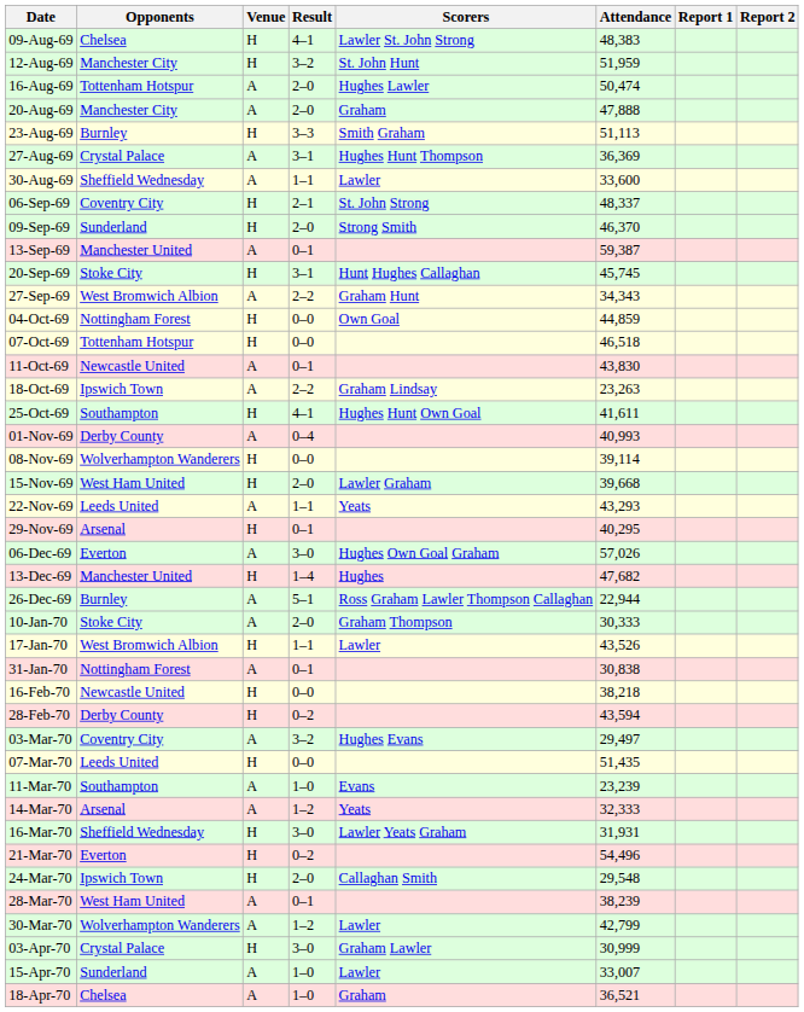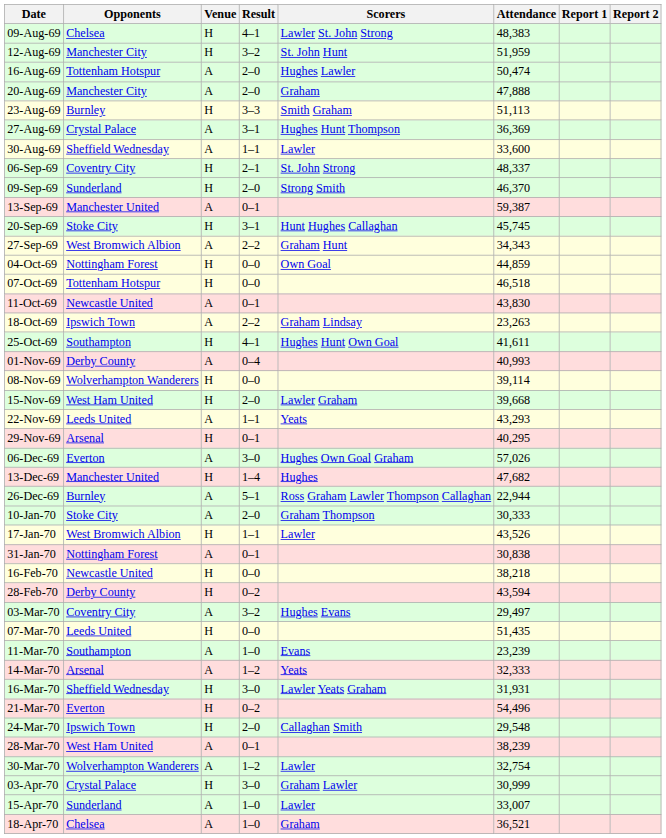 <table class=wikitable>
 <tr>
 <th>Date</th>
 <th>Opponents</th>
 <th>Venue</th>
 <th>Result</th>
 <th>Scorers</th>
 <th>Attendance</th>
 <th>Report 1</th>
 <th>Report 2</th>
 </tr>
 <tr bgcolor="#ddffdd">
 <td>09-Aug-69</td>
 <td><a href='#'>Chelsea</a></td>
 <td>H</td>
 <td>4–1</td>
 <td><a href='#'>Lawler</a>  <a href='#'>St. John</a>  <a href='#'>Strong</a> </td>
 <td>48,383</td>
 <td></td>
 <td></td>
 </tr>
 <tr bgcolor="#ddffdd">
 <td>12-Aug-69</td>
 <td><a href='#'>Manchester City</a></td>
 <td>H</td>
 <td>3–2</td>
 <td><a href='#'>St. John</a>  <a href='#'>Hunt</a> </td>
 <td>51,959</td>
 <td></td>
 <td></td>
 </tr>
 <tr bgcolor="#ddffdd">
 <td>16-Aug-69</td>
 <td><a href='#'>Tottenham Hotspur</a></td>
 <td>A</td>
 <td>2–0</td>
 <td><a href='#'>Hughes</a>  <a href='#'>Lawler</a> </td>
 <td>50,474</td>
 <td></td>
 <td></td>
 </tr>
 <tr bgcolor="#ddffdd">
 <td>20-Aug-69</td>
 <td><a href='#'>Manchester City</a></td>
 <td>A</td>
 <td>2–0</td>
 <td><a href='#'>Graham</a> </td>
 <td>47,888</td>
 <td></td>
 <td></td>
 </tr>
 <tr bgcolor="#ffffdd">
 <td>23-Aug-69</td>
 <td><a href='#'>Burnley</a></td>
 <td>H</td>
 <td>3–3</td>
 <td><a href='#'>Smith</a>  <a href='#'>Graham</a> </td>
 <td>51,113</td>
 <td></td>
 <td></td>
 </tr>
 <tr bgcolor="#ddffdd">
 <td>27-Aug-69</td>
 <td><a href='#'>Crystal Palace</a></td>
 <td>A</td>
 <td>3–1</td>
 <td><a href='#'>Hughes</a>  <a href='#'>Hunt</a>  <a href='#'>Thompson</a> </td>
 <td>36,369</td>
 <td></td>
 <td></td>
 </tr>
 <tr bgcolor="#ffffdd">
 <td>30-Aug-69</td>
 <td><a href='#'>Sheffield Wednesday</a></td>
 <td>A</td>
 <td>1–1</td>
 <td><a href='#'>Lawler</a> </td>
 <td>33,600</td>
 <td></td>
 <td></td>
 </tr>
 <tr bgcolor="#ddffdd">
 <td>06-Sep-69</td>
 <td><a href='#'>Coventry City</a></td>
 <td>H</td>
 <td>2–1</td>
 <td><a href='#'>St. John</a>  <a href='#'>Strong</a> </td>
 <td>48,337</td>
 <td></td>
 <td></td>
 </tr>
 <tr bgcolor="#ddffdd">
 <td>09-Sep-69</td>
 <td><a href='#'>Sunderland</a></td>
 <td>H</td>
 <td>2–0</td>
 <td><a href='#'>Strong</a>  <a href='#'>Smith</a> </td>
 <td>46,370</td>
 <td></td>
 <td></td>
 </tr>
 <tr bgcolor="#ffdddd">
 <td>13-Sep-69</td>
 <td><a href='#'>Manchester United</a></td>
 <td>A</td>
 <td>0–1</td>
 <td></td>
 <td>59,387</td>
 <td></td>
 <td></td>
 </tr>
 <tr bgcolor="#ddffdd">
 <td>20-Sep-69</td>
 <td><a href='#'>Stoke City</a></td>
 <td>H</td>
 <td>3–1</td>
 <td><a href='#'>Hunt</a>  <a href='#'>Hughes</a>  <a href='#'>Callaghan</a> </td>
 <td>45,745</td>
 <td></td>
 <td></td>
 </tr>
 <tr bgcolor="#ffffdd">
 <td>27-Sep-69</td>
 <td><a href='#'>West Bromwich Albion</a></td>
 <td>A</td>
 <td>2–2</td>
 <td><a href='#'>Graham</a>  <a href='#'>Hunt</a> </td>
 <td>34,343</td>
 <td></td>
 <td></td>
 </tr>
 <tr bgcolor="#ffffdd">
 <td>04-Oct-69</td>
 <td><a href='#'>Nottingham Forest</a></td>
 <td>H</td>
 <td>0–0</td>
 <td><a href='#'>Own Goal</a> </td>
 <td>44,859</td>
 <td></td>
 <td></td>
 </tr>
 <tr bgcolor="#ffffdd">
 <td>07-Oct-69</td>
 <td><a href='#'>Tottenham Hotspur</a></td>
 <td>H</td>
 <td>0–0</td>
 <td></td>
 <td>46,518</td>
 <td></td>
 <td></td>
 </tr>
 <tr bgcolor="#ffdddd">
 <td>11-Oct-69</td>
 <td><a href='#'>Newcastle United</a></td>
 <td>A</td>
 <td>0–1</td>
 <td></td>
 <td>43,830</td>
 <td></td>
 <td></td>
 </tr>
 <tr bgcolor="#ffffdd">
 <td>18-Oct-69</td>
 <td><a href='#'>Ipswich Town</a></td>
 <td>A</td>
 <td>2–2</td>
 <td><a href='#'>Graham</a>  <a href='#'>Lindsay</a> </td>
 <td>23,263</td>
 <td></td>
 <td></td>
 </tr>
 <tr bgcolor="#ddffdd">
 <td>25-Oct-69</td>
 <td><a href='#'>Southampton</a></td>
 <td>H</td>
 <td>4–1</td>
 <td><a href='#'>Hughes</a>  <a href='#'>Hunt</a>  <a href='#'>Own Goal</a> </td>
 <td>41,611</td>
 <td></td>
 <td></td>
 </tr>
 <tr bgcolor="#ffdddd">
 <td>01-Nov-69</td>
 <td><a href='#'>Derby County</a></td>
 <td>A</td>
 <td>0–4</td>
 <td></td>
 <td>40,993</td>
 <td></td>
 <td></td>
 </tr>
 <tr bgcolor="#ffffdd">
 <td>08-Nov-69</td>
 <td><a href='#'>Wolverhampton Wanderers</a></td>
 <td>H</td>
 <td>0–0</td>
 <td></td>
 <td>39,114</td>
 <td></td>
 <td></td>
 </tr>
 <tr bgcolor="#ddffdd">
 <td>15-Nov-69</td>
 <td><a href='#'>West Ham United</a></td>
 <td>H</td>
 <td>2–0</td>
 <td><a href='#'>Lawler</a>  <a href='#'>Graham</a> </td>
 <td>39,668</td>
 <td></td>
 <td></td>
 </tr>
 <tr bgcolor="#ffffdd">
 <td>22-Nov-69</td>
 <td><a href='#'>Leeds United</a></td>
 <td>A</td>
 <td>1–1</td>
 <td><a href='#'>Yeats</a> </td>
 <td>43,293</td>
 <td></td>
 <td></td>
 </tr>
 <tr bgcolor="#ffdddd">
 <td>29-Nov-69</td>
 <td><a href='#'>Arsenal</a></td>
 <td>H</td>
 <td>0–1</td>
 <td></td>
 <td>40,295</td>
 <td></td>
 <td></td>
 </tr>
 <tr bgcolor="#ddffdd">
 <td>06-Dec-69</td>
 <td><a href='#'>Everton</a></td>
 <td>A</td>
 <td>3–0</td>
 <td><a href='#'>Hughes</a>  <a href='#'>Own Goal</a>  <a href='#'>Graham</a> </td>
 <td>57,026</td>
 <td></td>
 <td></td>
 </tr>
 <tr bgcolor="#ffdddd">
 <td>13-Dec-69</td>
 <td><a href='#'>Manchester United</a></td>
 <td>H</td>
 <td>1–4</td>
 <td><a href='#'>Hughes</a> </td>
 <td>47,682</td>
 <td></td>
 <td></td>
 </tr>
 <tr bgcolor="#ddffdd">
 <td>26-Dec-69</td>
 <td><a href='#'>Burnley</a></td>
 <td>A</td>
 <td>5–1</td>
 <td><a href='#'>Ross</a>  <a href='#'>Graham</a>  <a href='#'>Lawler</a>  <a href='#'>Thompson</a>  <a href='#'>Callaghan</a> </td>
 <td>22,944</td>
 <td></td>
 <td></td>
 </tr>
 <tr bgcolor="#ddffdd">
 <td>10-Jan-70</td>
 <td><a href='#'>Stoke City</a></td>
 <td>A</td>
 <td>2–0</td>
 <td><a href='#'>Graham</a>  <a href='#'>Thompson</a> </td>
 <td>30,333</td>
 <td></td>
 <td></td>
 </tr>
 <tr bgcolor="#ffffdd">
 <td>17-Jan-70</td>
 <td><a href='#'>West Bromwich Albion</a></td>
 <td>H</td>
 <td>1–1</td>
 <td><a href='#'>Lawler</a> </td>
 <td>43,526</td>
 <td></td>
 <td></td>
 </tr>
 <tr bgcolor="#ffdddd">
 <td>31-Jan-70</td>
 <td><a href='#'>Nottingham Forest</a></td>
 <td>A</td>
 <td>0–1</td>
 <td></td>
 <td>30,838</td>
 <td></td>
 <td></td>
 </tr>
 <tr bgcolor="#ffffdd">
 <td>16-Feb-70</td>
 <td><a href='#'>Newcastle United</a></td>
 <td>H</td>
 <td>0–0</td>
 <td></td>
 <td>38,218</td>
 <td></td>
 <td></td>
 </tr>
 <tr bgcolor="#ffdddd">
 <td>28-Feb-70</td>
 <td><a href='#'>Derby County</a></td>
 <td>H</td>
 <td>0–2</td>
 <td></td>
 <td>43,594</td>
 <td></td>
 <td></td>
 </tr>
 <tr bgcolor="#ddffdd">
 <td>03-Mar-70</td>
 <td><a href='#'>Coventry City</a></td>
 <td>A</td>
 <td>3–2</td>
 <td><a href='#'>Hughes</a>  <a href='#'>Evans</a> </td>
 <td>29,497</td>
 <td></td>
 <td></td>
 </tr>
 <tr bgcolor="#ffffdd">
 <td>07-Mar-70</td>
 <td><a href='#'>Leeds United</a></td>
 <td>H</td>
 <td>0–0</td>
 <td></td>
 <td>51,435</td>
 <td></td>
 <td></td>
 </tr>
 <tr bgcolor="#ddffdd">
 <td>11-Mar-70</td>
 <td><a href='#'>Southampton</a></td>
 <td>A</td>
 <td>1–0</td>
 <td><a href='#'>Evans</a> </td>
 <td>23,239</td>
 <td></td>
 <td></td>
 </tr>
 <tr bgcolor="#ffdddd">
 <td>14-Mar-70</td>
 <td><a href='#'>Arsenal</a></td>
 <td>A</td>
 <td>1–2</td>
 <td><a href='#'>Yeats</a> </td>
 <td>32,333</td>
 <td></td>
 <td></td>
 </tr>
 <tr bgcolor="#ddffdd">
 <td>16-Mar-70</td>
 <td><a href='#'>Sheffield Wednesday</a></td>
 <td>H</td>
 <td>3–0</td>
 <td><a href='#'>Lawler</a>  <a href='#'>Yeats</a>  <a href='#'>Graham</a> </td>
 <td>31,931</td>
 <td></td>
 <td></td>
 </tr>
 <tr bgcolor="#ffdddd">
 <td>21-Mar-70</td>
 <td><a href='#'>Everton</a></td>
 <td>H</td>
 <td>0–2</td>
 <td></td>
 <td>54,496</td>
 <td></td>
 <td></td>
 </tr>
 <tr bgcolor="#ddffdd">
 <td>24-Mar-70</td>
 <td><a href='#'>Ipswich Town</a></td>
 <td>H</td>
 <td>2–0</td>
 <td><a href='#'>Callaghan</a>  <a href='#'>Smith</a> </td>
 <td>29,548</td>
 <td></td>
 <td></td>
 </tr>
 <tr bgcolor="#ffdddd">
 <td>28-Mar-70</td>
 <td><a href='#'>West Ham United</a></td>
 <td>A</td>
 <td>0–1</td>
 <td></td>
 <td>38,239</td>
 <td></td>
 <td></td>
 </tr>
 <tr bgcolor="#ddffdd">
 <td>30-Mar-70</td>
 <td><a href='#'>Wolverhampton Wanderers</a></td>
 <td>A</td>
 <td>1–2</td>
 <td><a href='#'>Lawler</a> </td>
-<td>42,799</td>
+<td>32,754</td>
 <td></td>
 <td></td>
 </tr>
 <tr bgcolor="#ddffdd">
 <td>03-Apr-70</td>
 <td><a href='#'>Crystal Palace</a></td>
 <td>H</td>
 <td>3–0</td>
 <td><a href='#'>Graham</a>  <a href='#'>Lawler</a> </td>
 <td>30,999</td>
 <td></td>
 <td></td>
 </tr>
 <tr bgcolor="#ddffdd">
 <td>15-Apr-70</td>
 <td><a href='#'>Sunderland</a></td>
 <td>A</td>
 <td>1–0</td>
 <td><a href='#'>Lawler</a> </td>
 <td>33,007</td>
 <td></td>
 <td></td>
 </tr>
 <tr bgcolor="#ffdddd">
 <td>18-Apr-70</td>
 <td><a href='#'>Chelsea</a></td>
 <td>A</td>
 <td>1–0</td>
 <td><a href='#'>Graham</a> </td>
 <td>36,521</td>
 <td></td>
 <td></td>
 </tr>
 </table>
